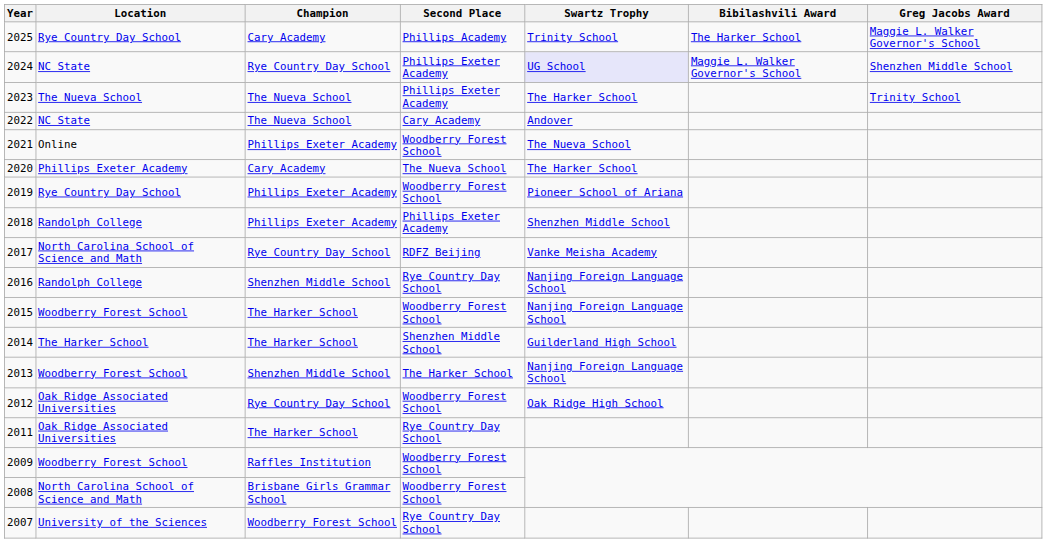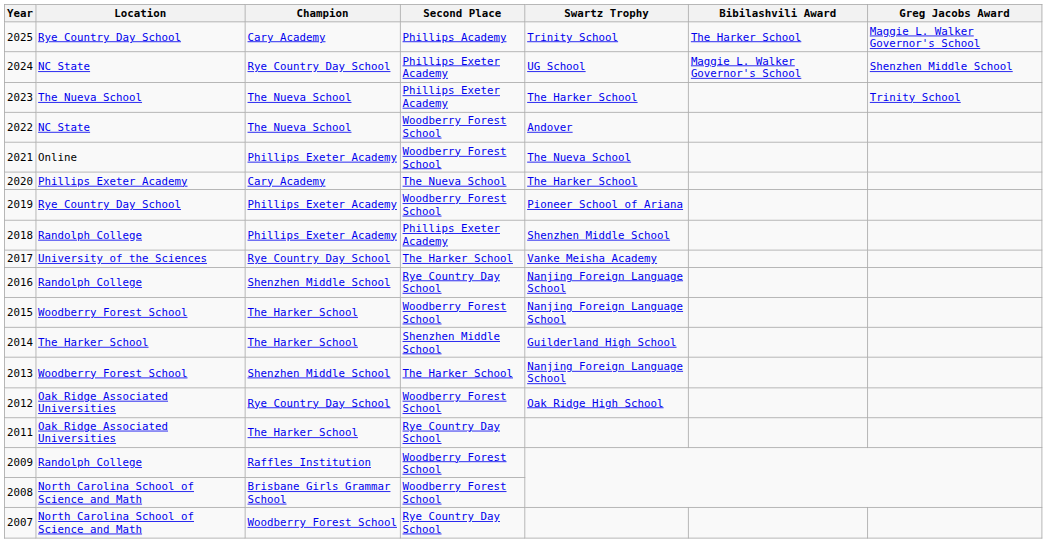 <table class="wikitable sortable">
 <tr>
 <th>Year</th>
 <th>Location</th>
 <th>Champion</th>
 <th>Second Place</th>
 <th>Swartz Trophy</th>
 <th>Bibilashvili Award</th>
 <th>Greg Jacobs Award</th>
 </tr>
 <tr>
 <td>2025</td>
 <td><a href='#'>Rye Country Day School</a></td>
 <td><a href='#'>Cary Academy</a></td>
 <td><a href='#'>Phillips Academy</a></td>
 <td><a href='#'>Trinity School</a></td>
 <td><a href='#'>The Harker School</a></td>
 <td><a href='#'>Maggie L. Walker Governor's School</a></td>
 </tr>
 <tr>
 <td>2024</td>
 <td><a href='#'>NC State</a></td>
 <td><a href='#'>Rye Country Day School</a></td>
 <td><a href='#'>Phillips Exeter Academy</a></td>
-<td style="background: lavender;"><a href='#'>UG School</a></td>
+<td><a href='#'>UG School</a></td>
 <td><a href='#'>Maggie L. Walker Governor's School</a></td>
 <td><a href='#'>Shenzhen Middle School</a></td>
 </tr>
 <tr>
 <td>2023</td>
 <td><a href='#'>The Nueva School</a></td>
 <td><a href='#'>The Nueva School</a></td>
 <td><a href='#'>Phillips Exeter Academy</a></td>
 <td><a href='#'>The Harker School</a></td>
 <td></td>
 <td><a href='#'>Trinity School</a></td>
 </tr>
 <tr>
 <td>2022</td>
 <td><a href='#'>NC State</a></td>
 <td><a href='#'>The Nueva School</a></td>
-<td><a href='#'>Cary Academy</a></td>
+<td><a href='#'>Woodberry Forest School</a></td>
 <td><a href='#'>Andover</a></td>
 <td></td>
 <td></td>
 </tr>
 <tr>
 <td>2021</td>
 <td>Online</td>
 <td><a href='#'>Phillips Exeter Academy</a></td>
 <td><a href='#'>Woodberry Forest School</a></td>
 <td><a href='#'>The Nueva School</a></td>
 <td></td>
 <td></td>
 </tr>
 <tr>
 <td>2020</td>
 <td><a href='#'>Phillips Exeter Academy</a></td>
 <td><a href='#'>Cary Academy</a></td>
 <td><a href='#'>The Nueva School</a></td>
 <td><a href='#'>The Harker School</a></td>
 <td></td>
 <td></td>
 </tr>
 <tr>
 <td>2019 </td>
 <td><a href='#'>Rye Country Day School</a></td>
 <td><a href='#'>Phillips Exeter Academy</a></td>
 <td><a href='#'>Woodberry Forest School</a></td>
 <td><a href='#'>Pioneer School of Ariana</a></td>
 <td></td>
 <td></td>
 </tr>
 <tr>
 <td>2018 </td>
 <td><a href='#'>Randolph College</a></td>
 <td><a href='#'>Phillips Exeter Academy</a></td>
 <td><a href='#'>Phillips Exeter Academy</a></td>
 <td><a href='#'>Shenzhen Middle School</a></td>
 <td></td>
 <td></td>
 </tr>
 <tr>
 <td>2017</td>
-<td><a href='#'>North Carolina School of Science and Math</a></td>
+<td><a href='#'>University of the Sciences</a></td>
 <td><a href='#'>Rye Country Day School</a></td>
-<td><a href='#'>RDFZ Beijing</a></td>
+<td><a href='#'>The Harker School</a></td>
 <td><a href='#'>Vanke Meisha Academy</a></td>
 <td></td>
 <td></td>
 </tr>
 <tr>
 <td>2016 </td>
 <td><a href='#'>Randolph College</a></td>
 <td><a href='#'>Shenzhen Middle School</a></td>
 <td><a href='#'>Rye Country Day School</a></td>
 <td><a href='#'>Nanjing Foreign Language School</a></td>
 <td></td>
 <td></td>
 </tr>
 <tr>
 <td>2015</td>
 <td><a href='#'>Woodberry Forest School</a></td>
 <td><a href='#'>The Harker School</a></td>
 <td><a href='#'>Woodberry Forest School</a></td>
 <td><a href='#'>Nanjing Foreign Language School</a></td>
 <td></td>
 <td></td>
 </tr>
 <tr>
 <td>2014</td>
 <td><a href='#'>The Harker School</a></td>
 <td><a href='#'>The Harker School</a></td>
 <td><a href='#'>Shenzhen Middle School</a></td>
 <td><a href='#'>Guilderland High School</a></td>
 <td></td>
 <td></td>
 </tr>
 <tr>
 <td>2013 </td>
 <td><a href='#'>Woodberry Forest School</a></td>
 <td><a href='#'>Shenzhen Middle School</a></td>
 <td><a href='#'>The Harker School</a></td>
 <td><a href='#'>Nanjing Foreign Language School</a></td>
 <td></td>
 <td></td>
 </tr>
 <tr>
 <td>2012 </td>
 <td><a href='#'>Oak Ridge Associated Universities</a></td>
 <td><a href='#'>Rye Country Day School</a></td>
 <td><a href='#'>Woodberry Forest School</a></td>
 <td><a href='#'>Oak Ridge High School</a></td>
 <td></td>
 <td></td>
 </tr>
 <tr>
 <td>2011</td>
 <td><a href='#'>Oak Ridge Associated Universities</a></td>
 <td><a href='#'>The Harker School</a></td>
 <td><a href='#'>Rye Country Day School</a></td>
 <td></td>
 <td></td>
 <td></td>
 </tr>
 <tr>
 <td>2009 </td>
-<td><a href='#'>Woodberry Forest School</a></td>
+<td><a href='#'>Randolph College</a></td>
 <td><a href='#'>Raffles Institution</a></td>
 <td><a href='#'>Woodberry Forest School</a></td>
 </tr>
 <tr>
 <td>2008 </td>
 <td><a href='#'>North Carolina School of Science and Math</a></td>
 <td><a href='#'>Brisbane Girls Grammar School</a></td>
 <td><a href='#'>Woodberry Forest School</a></td>
 </tr>
 <tr>
 <td>2007 </td>
-<td><a href='#'>University of the Sciences</a></td>
+<td><a href='#'>North Carolina School of Science and Math</a></td>
 <td><a href='#'>Woodberry Forest School</a></td>
 <td><a href='#'>Rye Country Day School</a></td>
 <td></td>
 <td></td>
 <td></td>
 </tr>
 </table>
